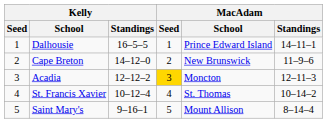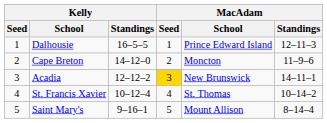 <table class="wikitable">
 <tr>
 <th colspan=3>Kelly</th>
 <th colspan=3>MacAdam</th>
 </tr>
 <tr>
 <th>Seed</th>
 <th>School</th>
 <th>Standings</th>
 <th>Seed</th>
 <th>School</th>
 <th>Standings</th>
 </tr>
 <tr>
 <td align=center>1</td>
 <td><a href='#'>Dalhousie</a></td>
 <td align=center>16–5–5</td>
 <td align=center>1</td>
 <td><a href='#'>Prince Edward Island</a></td>
-<td align=center>14–11–1</td>
+<td align=center>12–11–3</td>
 </tr>
 <tr>
 <td align=center>2</td>
 <td><a href='#'>Cape Breton</a></td>
 <td align=center>14–12–0</td>
 <td align=center>2</td>
-<td><a href='#'>New Brunswick</a></td>
+<td><a href='#'>Moncton</a></td>
 <td align=center>11–9–6</td>
 </tr>
 <tr>
 <td align=center>3</td>
 <td><a href='#'>Acadia</a></td>
 <td align=center>12–12–2</td>
 <td align=center style="background: gold;">3</td>
-<td><a href='#'>Moncton</a></td>
-<td align=center>12–11–3</td>
+<td><a href='#'>New Brunswick</a></td>
+<td align=center>14–11–1</td>
 </tr>
 <tr>
 <td align=center>4</td>
 <td><a href='#'>St. Francis Xavier</a></td>
 <td align=center>10–12–4</td>
 <td align=center>4</td>
 <td><a href='#'>St. Thomas</a></td>
 <td align=center>10–14–2</td>
 </tr>
 <tr>
 <td align=center>5</td>
 <td><a href='#'>Saint Mary's</a></td>
 <td align=center>9–16–1</td>
 <td align=center>5</td>
 <td><a href='#'>Mount Allison</a></td>
 <td align=center>8–14–4</td>
 </tr>
 </table>
